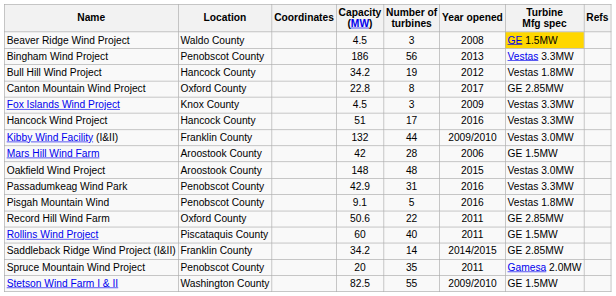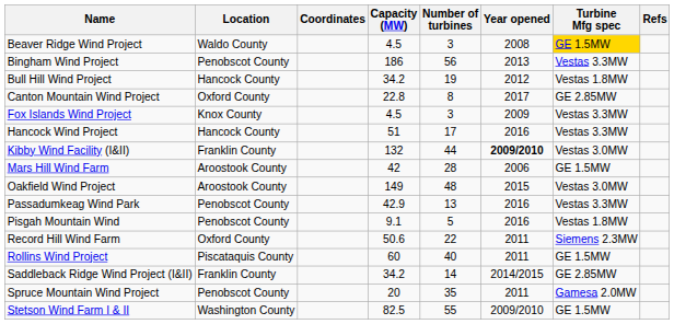 <table class="wikitable sortable">
 <tr>
 <th>Name</th>
 <th>Location</th>
 <th>Coordinates</th>
 <th>Capacity<br>(<a href='#'>MW</a>)</th>
 <th>Number of<br>turbines</th>
 <th>Year opened</th>
 <th>Turbine<br>Mfg spec</th>
 <th>Refs</th>
 </tr>
 <tr>
 <td>Beaver Ridge Wind Project</td>
 <td>Waldo County</td>
 <td></td>
 <td align="center">4.5</td>
 <td align="center">3</td>
 <td align="center">2008</td>
 <td style="background: gold;"><a href='#'>GE</a> 1.5MW</td>
 <td></td>
 </tr>
 <tr>
 <td>Bingham Wind Project</td>
 <td>Penobscot County</td>
 <td></td>
 <td align="center">186</td>
 <td align="center">56</td>
 <td align="center">2013</td>
 <td><a href='#'>Vestas</a> 3.3MW</td>
 <td></td>
 </tr>
 <tr>
 <td>Bull Hill Wind Project</td>
 <td>Hancock County</td>
 <td></td>
 <td align="center">34.2</td>
 <td align="center">19</td>
 <td align="center">2012</td>
 <td>Vestas 1.8MW</td>
 <td></td>
 </tr>
 <tr>
 <td>Canton Mountain Wind Project</td>
 <td>Oxford County</td>
 <td></td>
 <td align="center">22.8</td>
 <td align="center">8</td>
 <td align="center">2017</td>
 <td>GE 2.85MW</td>
 <td></td>
 </tr>
 <tr>
 <td><a href='#'>Fox Islands Wind Project</a></td>
 <td>Knox County</td>
 <td></td>
 <td align="center">4.5</td>
 <td align="center">3</td>
 <td align="center">2009</td>
 <td>Vestas 3.3MW</td>
 <td></td>
 </tr>
 <tr>
 <td>Hancock Wind Project</td>
 <td>Hancock County</td>
 <td></td>
 <td align="center">51</td>
 <td align="center">17</td>
 <td align="center">2016</td>
 <td>Vestas 3.3MW</td>
 <td></td>
 </tr>
 <tr>
 <td><a href='#'>Kibby Wind Facility</a> (I&II)</td>
 <td>Franklin County</td>
 <td></td>
 <td align="center">132</td>
 <td align="center">44</td>
-<td align="center">2009/2010</td>
+<td align="center"><strong>2009/2010</strong></td>
 <td>Vestas 3.0MW</td>
 <td></td>
 </tr>
 <tr>
 <td><a href='#'>Mars Hill Wind Farm</a></td>
 <td>Aroostook County</td>
 <td></td>
 <td align="center">42</td>
 <td align="center">28</td>
 <td align="center">2006</td>
 <td>GE 1.5MW</td>
 <td></td>
 </tr>
 <tr>
 <td>Oakfield Wind Project</td>
 <td>Aroostook County</td>
 <td></td>
-<td align="center">148</td>
+<td align="center">149</td>
 <td align="center">48</td>
 <td align="center">2015</td>
 <td>Vestas 3.0MW</td>
 <td></td>
 </tr>
 <tr>
 <td>Passadumkeag Wind Park</td>
 <td>Penobscot County</td>
 <td></td>
 <td align="center">42.9</td>
-<td align="center">31</td>
+<td align="center">13</td>
 <td align="center">2016</td>
 <td>Vestas 3.3MW</td>
 <td></td>
 </tr>
 <tr>
 <td>Pisgah Mountain Wind</td>
 <td>Penobscot County</td>
 <td></td>
 <td align="center">9.1</td>
 <td align="center">5</td>
 <td align="center">2016</td>
 <td>Vestas 1.8MW</td>
 <td></td>
 </tr>
 <tr>
 <td>Record Hill Wind Farm</td>
 <td>Oxford County</td>
 <td></td>
 <td align="center">50.6</td>
 <td align="center">22</td>
 <td align="center">2011</td>
-<td>GE 2.85MW</td>
+<td><a href='#'>Siemens</a> 2.3MW</td>
 <td></td>
 </tr>
 <tr>
 <td><a href='#'>Rollins Wind Project</a></td>
 <td>Piscataquis County</td>
 <td></td>
 <td align="center">60</td>
 <td align="center">40</td>
 <td align="center">2011</td>
 <td>GE 1.5MW</td>
 <td></td>
 </tr>
 <tr>
 <td>Saddleback Ridge Wind Project (I&II)</td>
 <td>Franklin County</td>
 <td></td>
 <td align="center">34.2</td>
 <td align="center">14</td>
 <td align="center">2014/2015</td>
 <td>GE 2.85MW</td>
 <td></td>
 </tr>
 <tr>
 <td>Spruce Mountain Wind Project</td>
 <td>Penobscot County</td>
 <td></td>
 <td align="center">20</td>
 <td align="center">35</td>
 <td align="center">2011</td>
 <td><a href='#'>Gamesa</a> 2.0MW</td>
 <td></td>
 </tr>
 <tr>
 <td><a href='#'>Stetson Wind Farm I & II</a></td>
 <td>Washington County</td>
 <td></td>
 <td align="center">82.5</td>
 <td align="center">55</td>
 <td align="center">2009/2010</td>
 <td>GE 1.5MW</td>
 <td></td>
 </tr>
 </table>
